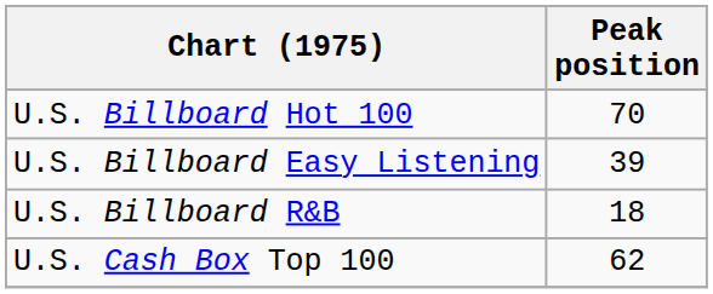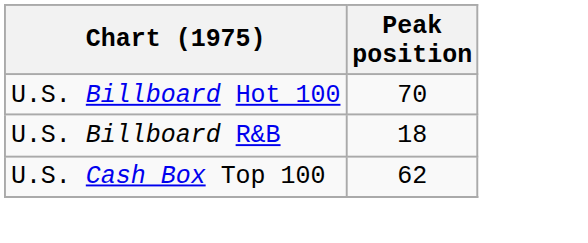 <table class="wikitable sortable">
 <tr>
 <th align="left">Chart (1975)</th>
 <th align="left">Peak<br>position</th>
 </tr>
 <tr>
 <td>U.S. <em><a href='#'>Billboard</a></em> <a href='#'>Hot 100</a></td>
 <td style="text-align:center;">70</td>
-</tr>
-<tr>
-<td>U.S. <em>Billboard</em> <a href='#'>Easy Listening</a></td>
-<td style="text-align:center;">39</td>
 </tr>
 <tr>
 <td>U.S. <em>Billboard</em> <a href='#'>R&B</a></td>
 <td style="text-align:center;">18</td>
 </tr>
 <tr>
 <td>U.S. <em><a href='#'>Cash Box</a></em> Top 100 </td>
 <td style="text-align:center;">62</td>
 </tr>
 <tr>
 </tr>
 </table>
